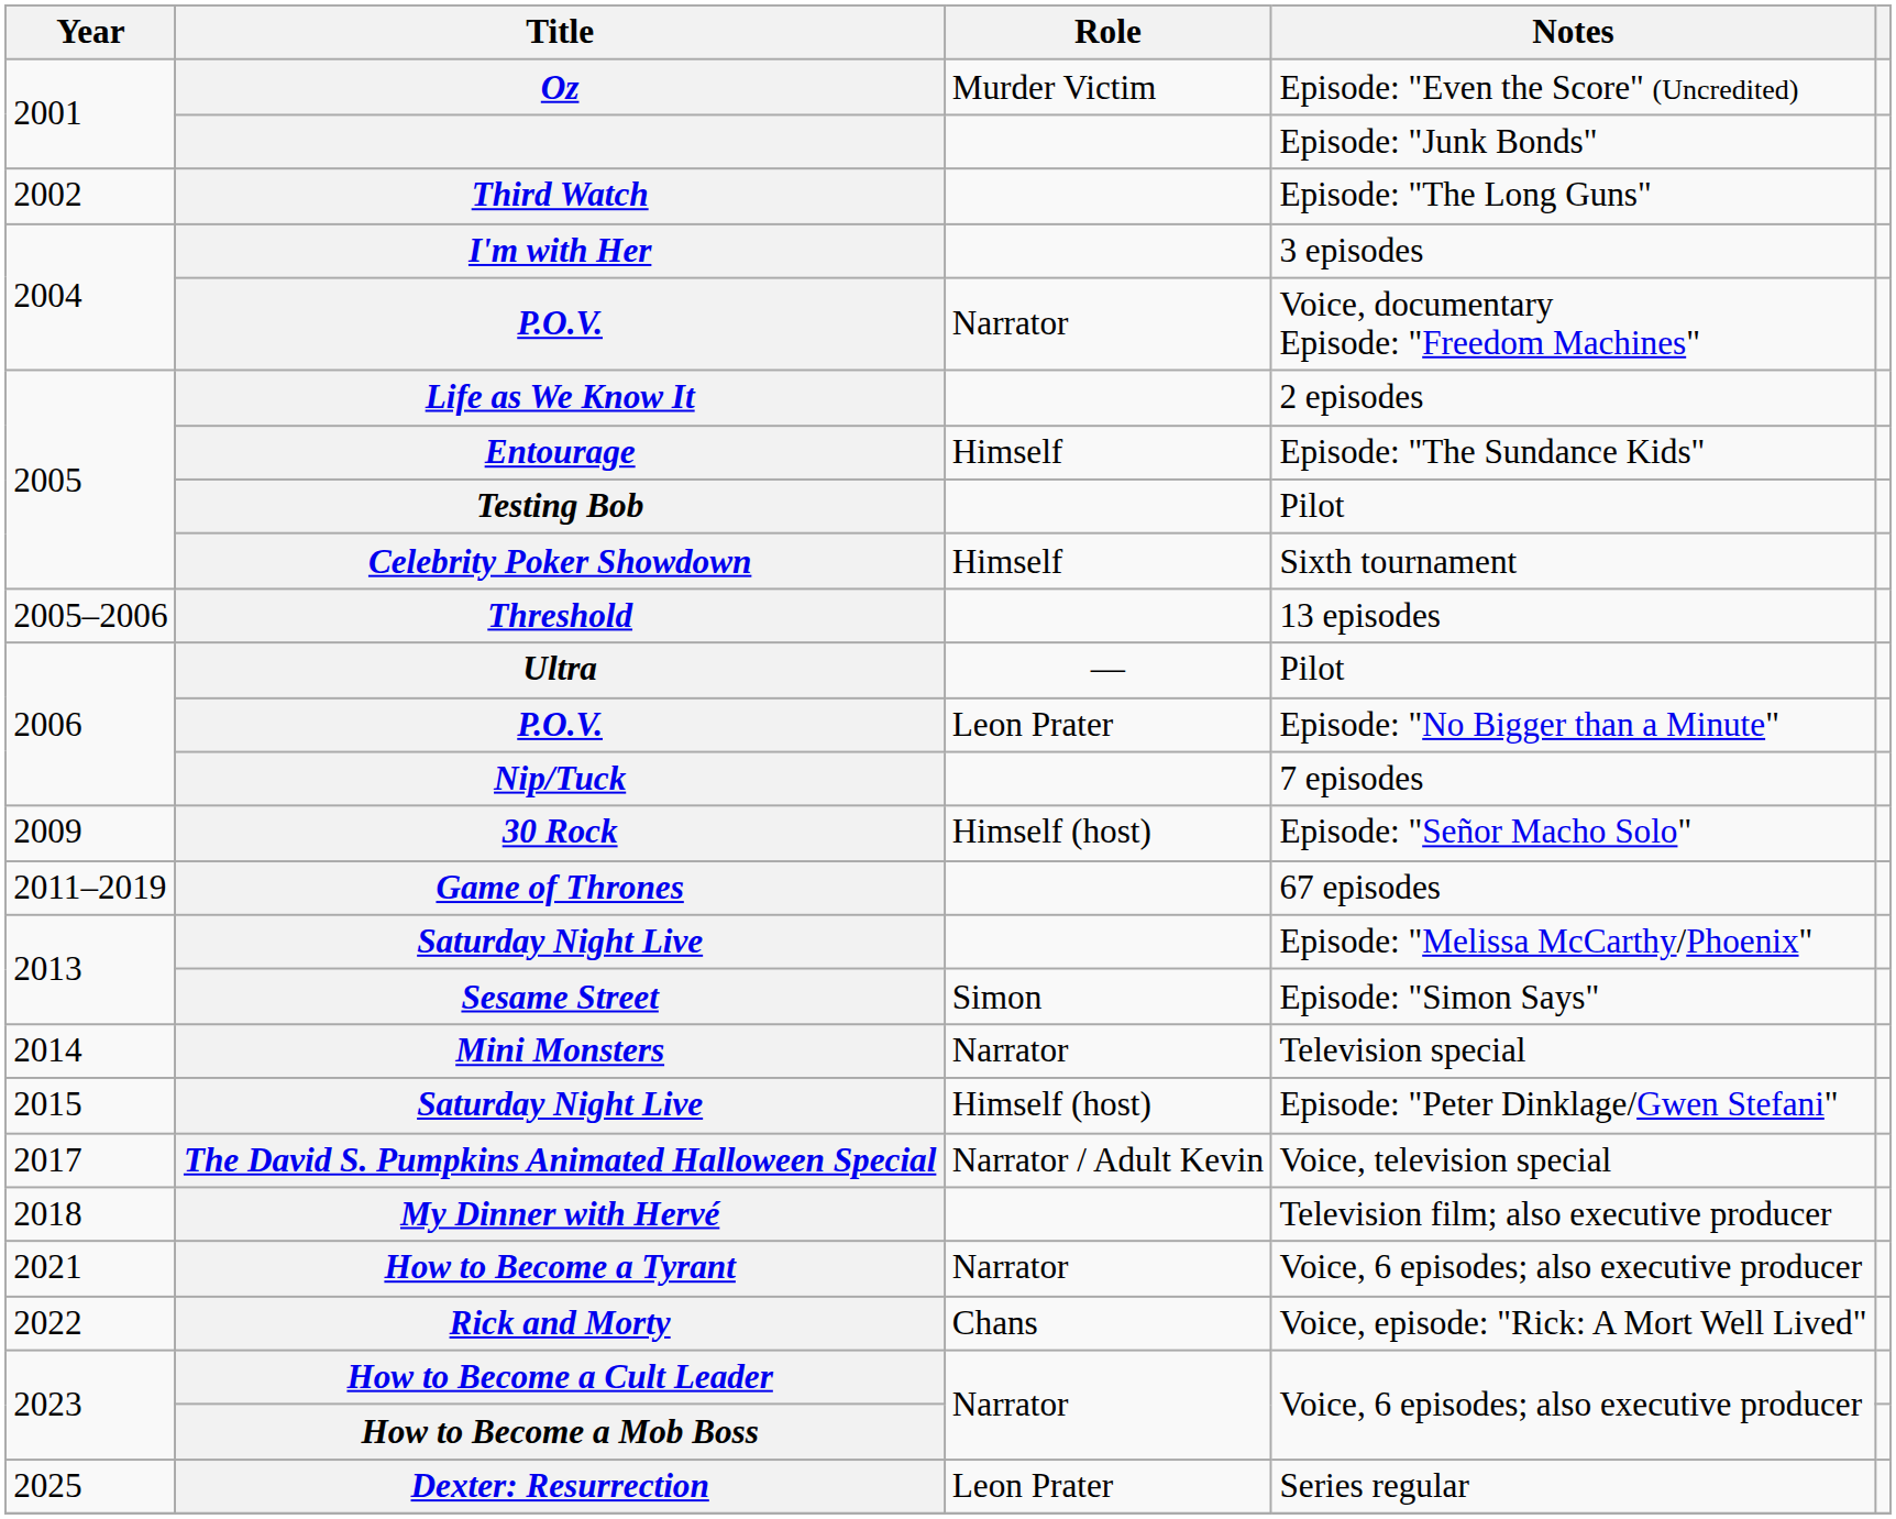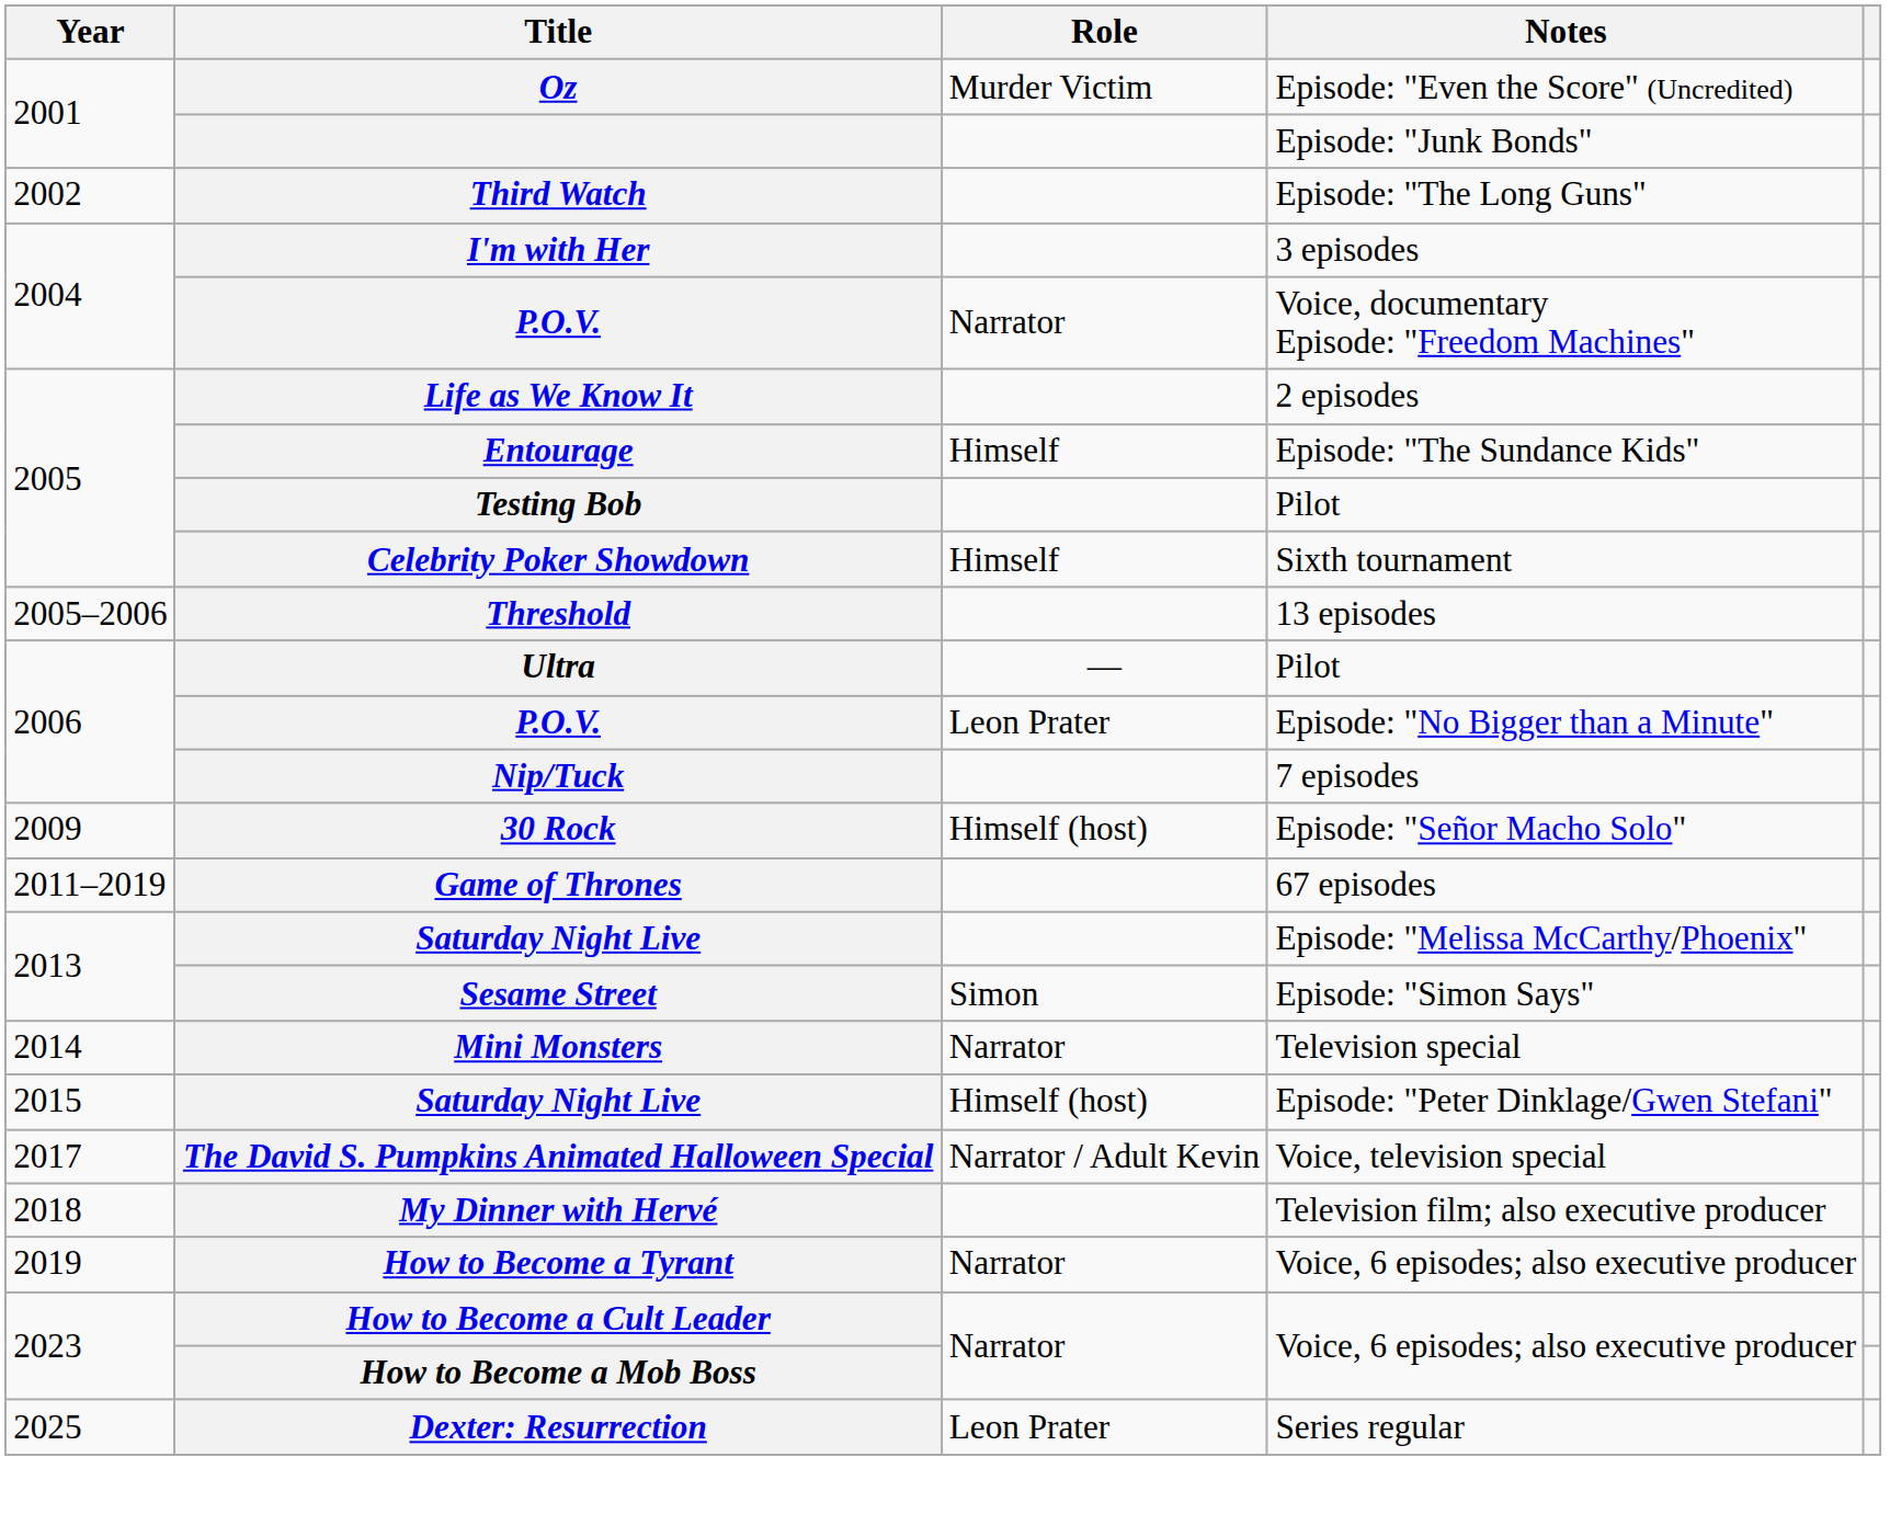 <table class="wikitable plainrowheaders sortable">
 <tr>
 <th scope="col">Year</th>
 <th scope="col">Title</th>
 <th scope="col">Role</th>
 <th scope="col" class="unsortable">Notes</th>
 <th scope="col" class="unsortable"></th>
 </tr>
 <tr>
 <td rowspan="2">2001</td>
 <th scope="row"><em><a href='#'>Oz</a></em></th>
 <td>Murder Victim</td>
 <td>Episode: "Even the Score" <small>(Uncredited)</small></td>
 <td style="text-align:center;"></td>
 </tr>
 <tr>
 <th scope="row"><em></em></th>
 <td></td>
 <td>Episode: "Junk Bonds"</td>
 <td style="text-align:center;"></td>
 </tr>
 <tr>
 <td>2002</td>
 <th scope="row"><em><a href='#'>Third Watch</a></em></th>
 <td></td>
 <td>Episode: "The Long Guns"</td>
 <td style="text-align:center;"></td>
 </tr>
 <tr>
 <td rowspan="2">2004</td>
 <th scope="row"><em><a href='#'>I'm with Her</a></em></th>
 <td></td>
 <td>3 episodes</td>
 <td style="text-align:center;"></td>
 </tr>
 <tr>
 <th scope="row"><em><a href='#'>P.O.V.</a></em></th>
 <td>Narrator</td>
 <td>Voice, documentary<br>Episode: "<a href='#'>Freedom Machines</a>"</td>
 <td style="text-align:center;"></td>
 </tr>
 <tr>
 <td rowspan="4">2005</td>
 <th scope="row"><em><a href='#'>Life as We Know It</a></em></th>
 <td></td>
 <td>2 episodes</td>
 <td style="text-align:center;"></td>
 </tr>
 <tr>
 <th scope="row"><em><a href='#'>Entourage</a></em></th>
 <td>Himself</td>
 <td>Episode: "The Sundance Kids"</td>
 <td style="text-align:center;"></td>
 </tr>
 <tr>
 <th scope="row"><em>Testing Bob</em></th>
 <td></td>
 <td>Pilot</td>
 <td style="text-align:center;"></td>
 </tr>
 <tr>
 <th scope="row"><em><a href='#'>Celebrity Poker Showdown</a></em></th>
 <td>Himself</td>
 <td>Sixth tournament</td>
 <td style="text-align:center;"></td>
 </tr>
 <tr>
 <td>2005–2006</td>
 <th scope="row"><em><a href='#'>Threshold</a></em></th>
 <td></td>
 <td>13 episodes</td>
 <td style="text-align:center;"></td>
 </tr>
 <tr>
 <td rowspan="3">2006</td>
 <th scope="row"><em>Ultra</em></th>
 <td align="center">—</td>
 <td>Pilot</td>
 <td style="text-align:center;"></td>
 </tr>
 <tr>
 <th scope="row"><em><a href='#'>P.O.V.</a></em></th>
 <td>Leon Prater</td>
 <td>Episode: "<a href='#'>No Bigger than a Minute</a>"</td>
 <td style="text-align:center;"></td>
 </tr>
 <tr>
 <th scope="row"><em><a href='#'>Nip/Tuck</a></em></th>
 <td></td>
 <td>7 episodes</td>
 <td style="text-align:center;"></td>
 </tr>
 <tr>
 <td>2009</td>
 <th scope="row"><em><a href='#'>30 Rock</a></em></th>
 <td>Himself (host)</td>
 <td>Episode: "<a href='#'>Señor Macho Solo</a>"</td>
 <td style="text-align:center;"></td>
 </tr>
 <tr>
 <td>2011–2019</td>
 <th scope="row"><em><a href='#'>Game of Thrones</a></em></th>
 <td></td>
 <td>67 episodes</td>
 <td style="text-align:center;"></td>
 </tr>
 <tr>
 <td rowspan="2">2013</td>
 <th scope="row"><em><a href='#'>Saturday Night Live</a></em></th>
 <td></td>
 <td>Episode: "<a href='#'>Melissa McCarthy</a>/<a href='#'>Phoenix</a>"</td>
 <td style="text-align:center;"></td>
 </tr>
 <tr>
 <th scope="row"><em><a href='#'>Sesame Street</a></em></th>
 <td>Simon</td>
 <td>Episode: "Simon Says"</td>
 <td style="text-align:center;"></td>
 </tr>
 <tr>
 <td>2014</td>
 <th scope="row"><em><a href='#'>Mini Monsters</a></em></th>
 <td>Narrator</td>
 <td>Television special</td>
 <td style="text-align:center;"></td>
 </tr>
 <tr>
 <td>2015</td>
 <th scope="row"><em><a href='#'>Saturday Night Live</a></em></th>
 <td>Himself (host)</td>
 <td>Episode: "Peter Dinklage/<a href='#'>Gwen Stefani</a>"</td>
 <td style="text-align:center;"></td>
 </tr>
 <tr>
 <td>2017</td>
 <th scope="row"><em><a href='#'>The David S. Pumpkins Animated Halloween Special</a></em></th>
 <td>Narrator / Adult Kevin</td>
 <td>Voice, television special</td>
 <td style="text-align:center;"></td>
 </tr>
 <tr>
 <td>2018</td>
 <th scope="row"><em><a href='#'>My Dinner with Hervé</a></em></th>
 <td></td>
 <td>Television film; also executive producer</td>
 <td style="text-align:center;"></td>
 </tr>
 <tr>
-<td>2021</td>
+<td>2019</td>
 <th scope="row"><em><a href='#'>How to Become a Tyrant</a></em></th>
 <td>Narrator</td>
 <td>Voice, 6 episodes; also executive producer</td>
-<td style="text-align:center;"></td>
-</tr>
-<tr>
-<td>2022</td>
-<th scope="row"><em><a href='#'>Rick and Morty</a></em></th>
-<td>Chans</td>
-<td>Voice, episode: "Rick: A Mort Well Lived"</td>
 <td style="text-align:center;"></td>
 </tr>
 <tr>
 <td rowspan="2">2023</td>
 <th scope="row"><em><a href='#'>How to Become a Cult Leader</a></em></th>
 <td rowspan="2">Narrator</td>
 <td rowspan="2">Voice, 6 episodes; also executive producer</td>
 <td></td>
 </tr>
 <tr>
 <th scope="row"><em>How to Become a Mob Boss</em></th>
 <td></td>
 </tr>
 <tr>
 <td>2025</td>
 <th scope="row"><em><a href='#'>Dexter: Resurrection</a></em></th>
 <td>Leon Prater</td>
 <td>Series regular</td>
 <td style="text-align:center;"></td>
 </tr>
 <tr>
 </tr>
 </table>
